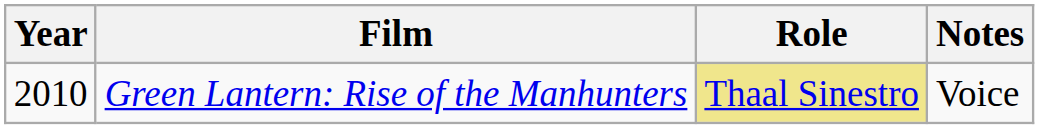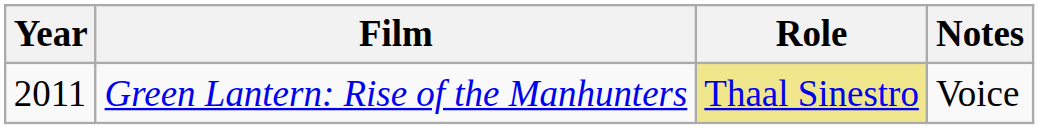 <table class="wikitable sortable">
 <tr>
 <th>Year</th>
 <th>Film</th>
 <th>Role</th>
 <th>Notes</th>
 </tr>
 <tr>
-<td>2010</td>
+<td>2011</td>
 <td><em><a href='#'>Green Lantern: Rise of the Manhunters</a></em></td>
 <td style="background: khaki;"><a href='#'>Thaal Sinestro</a></td>
 <td>Voice</td>
 </tr>
 </table>
